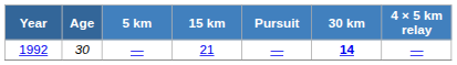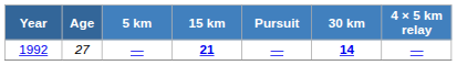 <table class="wikitable" style="font-size:95%; text-align:center; border:grey solid 1px; border-collapse:collapse; background:#ffffff;">
 <tr>
 <th style="background-color:#369; color:white; width:60px;"> Year </th>
 <th style="background-color:#369; color:white; width:40px;"> Age </th>
 <th style="background-color:#4180be; color:white; width:75px;"> 5 km </th>
 <th style="background-color:#4180be; color:white; width:75px;"> 15 km </th>
 <th style="background-color:#4180be; color:white; width:75px;"> Pursuit </th>
 <th style="background-color:#4180be; color:white; width:75px;"> 30 km </th>
 <th style="background-color:#4180be; color:white; width:75px;"> 4 × 5 km <br> relay </th>
 </tr>
 <tr>
 <td><a href='#'>1992</a></td>
-<td><em>30</em></td>
+<td><em>27</em></td>
 <td><a href='#'>—</a></td>
-<td><a href='#'>21</a></td>
+<td><strong><a href='#'>21</a></strong></td>
 <td><a href='#'>—</a></td>
 <td><strong><a href='#'>14</a></strong></td>
 <td><a href='#'>—</a></td>
 </tr>
 <tr>
 </tr>
 </table>
